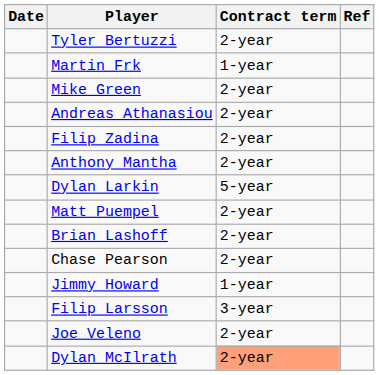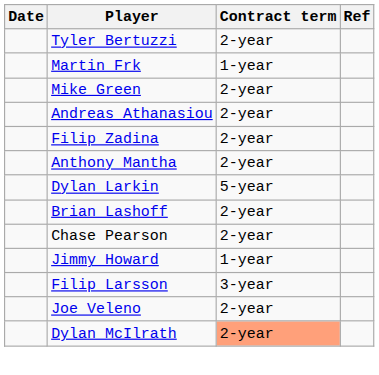 <table class="wikitable">
 <tr>
 <th>Date</th>
 <th>Player</th>
 <th>Contract term</th>
 <th>Ref</th>
 </tr>
 <tr>
 <td></td>
 <td><a href='#'>Tyler Bertuzzi</a></td>
 <td>2-year</td>
 <td></td>
 </tr>
 <tr>
 <td></td>
 <td><a href='#'>Martin Frk</a></td>
 <td>1-year</td>
 <td></td>
 </tr>
 <tr>
 <td></td>
 <td><a href='#'>Mike Green</a></td>
 <td>2-year</td>
 <td></td>
 </tr>
 <tr>
 <td></td>
 <td><a href='#'>Andreas Athanasiou</a></td>
 <td>2-year</td>
 <td></td>
 </tr>
 <tr>
 <td></td>
 <td><a href='#'>Filip Zadina</a></td>
 <td>2-year</td>
 <td></td>
 </tr>
 <tr>
 <td></td>
 <td><a href='#'>Anthony Mantha</a></td>
 <td>2-year</td>
 <td></td>
 </tr>
 <tr>
 <td></td>
 <td><a href='#'>Dylan Larkin</a></td>
 <td>5-year</td>
 <td></td>
 </tr>
 <tr>
 <td></td>
-<td><a href='#'>Matt Puempel</a></td>
-<td>2-year</td>
-<td></td>
-</tr>
-<tr>
-<td></td>
 <td><a href='#'>Brian Lashoff</a></td>
 <td>2-year</td>
 <td></td>
 </tr>
 <tr>
 <td></td>
 <td>Chase Pearson</td>
 <td>2-year</td>
 <td></td>
 </tr>
 <tr>
 <td></td>
 <td><a href='#'>Jimmy Howard</a></td>
 <td>1-year</td>
 <td></td>
 </tr>
 <tr>
 <td></td>
 <td><a href='#'>Filip Larsson</a></td>
 <td>3-year</td>
 <td></td>
 </tr>
 <tr>
 <td></td>
 <td><a href='#'>Joe Veleno</a></td>
 <td>2-year</td>
 <td></td>
 </tr>
 <tr>
 <td></td>
 <td><a href='#'>Dylan McIlrath</a></td>
 <td style="background: lightsalmon;">2-year</td>
 <td></td>
 </tr>
 </table>
